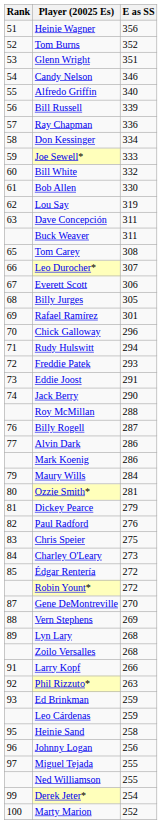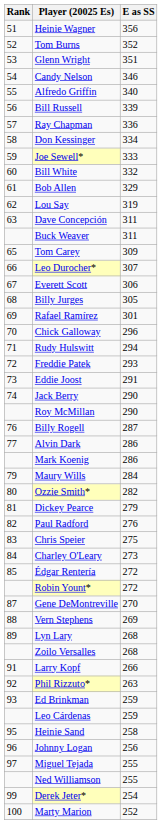 <table class="wikitable" style="float:left;">
 <tr style="white-space: nowrap;">
 <th>Rank</th>
 <th>Player (20025 Es)</th>
 <th>E as SS</th>
 </tr>
 <tr>
 <td>51</td>
 <td><a href='#'>Heinie Wagner</a></td>
 <td>356</td>
 </tr>
 <tr>
 <td>52</td>
 <td><a href='#'>Tom Burns</a></td>
 <td>352</td>
 </tr>
 <tr>
 <td>53</td>
 <td><a href='#'>Glenn Wright</a></td>
 <td>351</td>
 </tr>
 <tr>
 <td>54</td>
 <td><a href='#'>Candy Nelson</a></td>
 <td>346</td>
 </tr>
 <tr>
 <td>55</td>
 <td><a href='#'>Alfredo Griffin</a></td>
 <td>340</td>
 </tr>
 <tr>
 <td>56</td>
 <td><a href='#'>Bill Russell</a></td>
 <td>339</td>
 </tr>
 <tr>
 <td>57</td>
 <td><a href='#'>Ray Chapman</a></td>
 <td>336</td>
 </tr>
 <tr>
 <td>58</td>
 <td><a href='#'>Don Kessinger</a></td>
 <td>334</td>
 </tr>
 <tr>
 <td>59</td>
 <td style="background:#ffffbb;"><a href='#'>Joe Sewell</a>*</td>
 <td>333</td>
 </tr>
 <tr>
 <td>60</td>
 <td><a href='#'>Bill White</a></td>
 <td>332</td>
 </tr>
 <tr>
 <td>61</td>
 <td><a href='#'>Bob Allen</a></td>
-<td>330</td>
+<td>329</td>
 </tr>
 <tr>
 <td>62</td>
 <td><a href='#'>Lou Say</a></td>
 <td>319</td>
 </tr>
 <tr>
 <td>63</td>
 <td><a href='#'>Dave Concepción</a></td>
 <td>311</td>
 </tr>
 <tr>
 <td></td>
 <td><a href='#'>Buck Weaver</a></td>
 <td>311</td>
 </tr>
 <tr>
 <td>65</td>
 <td><a href='#'>Tom Carey</a></td>
-<td>308</td>
+<td>309</td>
 </tr>
 <tr>
 <td>66</td>
 <td style="background:#ffffbb;"><a href='#'>Leo Durocher</a>*</td>
 <td>307</td>
 </tr>
 <tr>
 <td>67</td>
 <td><a href='#'>Everett Scott</a></td>
 <td>306</td>
 </tr>
 <tr>
 <td>68</td>
 <td><a href='#'>Billy Jurges</a></td>
 <td>305</td>
 </tr>
 <tr>
 <td>69</td>
 <td><a href='#'>Rafael Ramírez</a></td>
 <td>301</td>
 </tr>
 <tr>
 <td>70</td>
 <td><a href='#'>Chick Galloway</a></td>
 <td>296</td>
 </tr>
 <tr>
 <td>71</td>
 <td><a href='#'>Rudy Hulswitt</a></td>
 <td>294</td>
 </tr>
 <tr>
 <td>72</td>
 <td><a href='#'>Freddie Patek</a></td>
 <td>293</td>
 </tr>
 <tr>
 <td>73</td>
 <td><a href='#'>Eddie Joost</a></td>
 <td>291</td>
 </tr>
 <tr>
 <td>74</td>
 <td><a href='#'>Jack Berry</a></td>
 <td>290</td>
 </tr>
 <tr>
 <td></td>
 <td><a href='#'>Roy McMillan</a></td>
-<td>288</td>
+<td>290</td>
 </tr>
 <tr>
 <td>76</td>
 <td><a href='#'>Billy Rogell</a></td>
 <td>287</td>
 </tr>
 <tr>
 <td>77</td>
 <td><a href='#'>Alvin Dark</a></td>
 <td>286</td>
 </tr>
 <tr>
 <td></td>
 <td><a href='#'>Mark Koenig</a></td>
 <td>286</td>
 </tr>
 <tr>
 <td>79</td>
 <td><a href='#'>Maury Wills</a></td>
 <td>284</td>
 </tr>
 <tr>
 <td>80</td>
 <td style="background:#ffffbb;"><a href='#'>Ozzie Smith</a>*</td>
-<td>281</td>
+<td>282</td>
 </tr>
 <tr>
 <td>81</td>
 <td><a href='#'>Dickey Pearce</a></td>
 <td>279</td>
 </tr>
 <tr>
 <td>82</td>
 <td><a href='#'>Paul Radford</a></td>
 <td>276</td>
 </tr>
 <tr>
 <td>83</td>
 <td><a href='#'>Chris Speier</a></td>
 <td>275</td>
 </tr>
 <tr>
 <td>84</td>
 <td><a href='#'>Charley O'Leary</a></td>
 <td>273</td>
 </tr>
 <tr>
 <td>85</td>
 <td><a href='#'>Édgar Rentería</a></td>
 <td>272</td>
 </tr>
 <tr>
 <td></td>
 <td style="background:#ffffbb;"><a href='#'>Robin Yount</a>*</td>
 <td>272</td>
 </tr>
 <tr>
 <td>87</td>
 <td><a href='#'>Gene DeMontreville</a></td>
 <td>270</td>
 </tr>
 <tr>
 <td>88</td>
 <td><a href='#'>Vern Stephens</a></td>
 <td>269</td>
 </tr>
 <tr>
 <td>89</td>
 <td><a href='#'>Lyn Lary</a></td>
 <td>268</td>
 </tr>
 <tr>
 <td></td>
 <td><a href='#'>Zoilo Versalles</a></td>
 <td>268</td>
 </tr>
 <tr>
 <td>91</td>
 <td><a href='#'>Larry Kopf</a></td>
 <td>266</td>
 </tr>
 <tr>
 <td>92</td>
 <td style="background:#ffffbb;"><a href='#'>Phil Rizzuto</a>*</td>
 <td>263</td>
 </tr>
 <tr>
 <td>93</td>
 <td><a href='#'>Ed Brinkman</a></td>
 <td>259</td>
 </tr>
 <tr>
 <td></td>
 <td><a href='#'>Leo Cárdenas</a></td>
 <td>259</td>
 </tr>
 <tr>
 <td>95</td>
 <td><a href='#'>Heinie Sand</a></td>
 <td>258</td>
 </tr>
 <tr>
 <td>96</td>
 <td><a href='#'>Johnny Logan</a></td>
 <td>256</td>
 </tr>
 <tr>
 <td>97</td>
 <td><a href='#'>Miguel Tejada</a></td>
 <td>255</td>
 </tr>
 <tr>
 <td></td>
 <td><a href='#'>Ned Williamson</a></td>
 <td>255</td>
 </tr>
 <tr>
 <td>99</td>
 <td style="background:#ffffbb;"><a href='#'>Derek Jeter</a>*</td>
 <td>254</td>
 </tr>
 <tr>
 <td>100</td>
 <td><a href='#'>Marty Marion</a></td>
 <td>252</td>
 </tr>
 </table>
